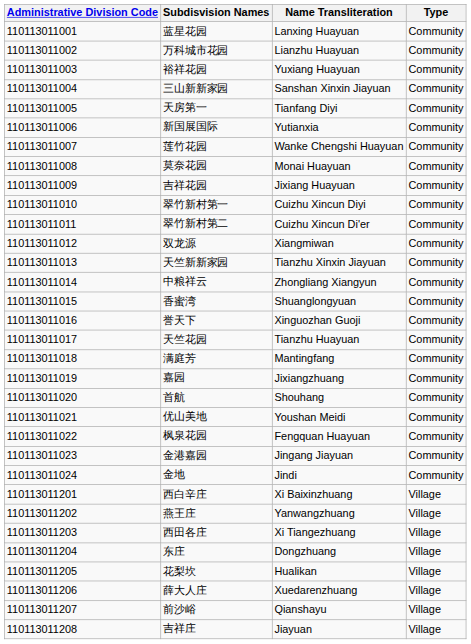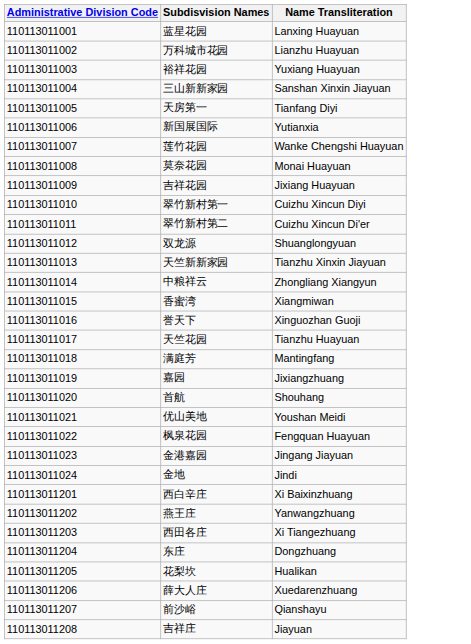 <table class="wikitable sortable">
 <tr>
 <th><a href='#'>Administrative Division Code</a></th>
 <th>Subdisvision Names</th>
 <th>Name Transliteration</th>
-<th>Type</th>
 </tr>
 <tr>
 <td>110113011001</td>
 <td>蓝星花园</td>
 <td>Lanxing Huayuan</td>
-<td>Community</td>
 </tr>
 <tr>
 <td>110113011002</td>
 <td>万科城市花园</td>
 <td>Lianzhu Huayuan</td>
-<td>Community</td>
 </tr>
 <tr>
 <td>110113011003</td>
 <td>裕祥花园</td>
 <td>Yuxiang Huayuan</td>
-<td>Community</td>
 </tr>
 <tr>
 <td>110113011004</td>
 <td>三山新新家园</td>
 <td>Sanshan Xinxin Jiayuan</td>
-<td>Community</td>
 </tr>
 <tr>
 <td>110113011005</td>
 <td>天房第一</td>
 <td>Tianfang Diyi</td>
-<td>Community</td>
 </tr>
 <tr>
 <td>110113011006</td>
 <td>新国展国际</td>
 <td>Yutianxia</td>
-<td>Community</td>
 </tr>
 <tr>
 <td>110113011007</td>
 <td>莲竹花园</td>
 <td>Wanke Chengshi Huayuan</td>
-<td>Community</td>
 </tr>
 <tr>
 <td>110113011008</td>
 <td>莫奈花园</td>
 <td>Monai Huayuan</td>
-<td>Community</td>
 </tr>
 <tr>
 <td>110113011009</td>
 <td>吉祥花园</td>
 <td>Jixiang Huayuan</td>
-<td>Community</td>
 </tr>
 <tr>
 <td>110113011010</td>
 <td>翠竹新村第一</td>
 <td>Cuizhu Xincun Diyi</td>
-<td>Community</td>
 </tr>
 <tr>
 <td>110113011011</td>
 <td>翠竹新村第二</td>
 <td>Cuizhu Xincun Di'er</td>
-<td>Community</td>
 </tr>
 <tr>
 <td>110113011012</td>
 <td>双龙源</td>
-<td>Xiangmiwan</td>
-<td>Community</td>
+<td>Shuanglongyuan</td>
 </tr>
 <tr>
 <td>110113011013</td>
 <td>天竺新新家园</td>
 <td>Tianzhu Xinxin Jiayuan</td>
-<td>Community</td>
 </tr>
 <tr>
 <td>110113011014</td>
 <td>中粮祥云</td>
 <td>Zhongliang Xiangyun</td>
-<td>Community</td>
 </tr>
 <tr>
 <td>110113011015</td>
 <td>香蜜湾</td>
-<td>Shuanglongyuan</td>
-<td>Community</td>
+<td>Xiangmiwan</td>
 </tr>
 <tr>
 <td>110113011016</td>
 <td>誉天下</td>
 <td>Xinguozhan Guoji</td>
-<td>Community</td>
 </tr>
 <tr>
 <td>110113011017</td>
 <td>天竺花园</td>
 <td>Tianzhu Huayuan</td>
-<td>Community</td>
 </tr>
 <tr>
 <td>110113011018</td>
 <td>满庭芳</td>
 <td>Mantingfang</td>
-<td>Community</td>
 </tr>
 <tr>
 <td>110113011019</td>
 <td>嘉园</td>
 <td>Jixiangzhuang</td>
-<td>Community</td>
 </tr>
 <tr>
 <td>110113011020</td>
 <td>首航</td>
 <td>Shouhang</td>
-<td>Community</td>
 </tr>
 <tr>
 <td>110113011021</td>
 <td>优山美地</td>
 <td>Youshan Meidi</td>
-<td>Community</td>
 </tr>
 <tr>
 <td>110113011022</td>
 <td>枫泉花园</td>
 <td>Fengquan Huayuan</td>
-<td>Community</td>
 </tr>
 <tr>
 <td>110113011023</td>
 <td>金港嘉园</td>
 <td>Jingang Jiayuan</td>
-<td>Community</td>
 </tr>
 <tr>
 <td>110113011024</td>
 <td>金地</td>
 <td>Jindi</td>
-<td>Community</td>
 </tr>
 <tr>
 <td>110113011201</td>
 <td>西白辛庄</td>
 <td>Xi Baixinzhuang</td>
-<td>Village</td>
 </tr>
 <tr>
 <td>110113011202</td>
 <td>燕王庄</td>
 <td>Yanwangzhuang</td>
-<td>Village</td>
 </tr>
 <tr>
 <td>110113011203</td>
 <td>西田各庄</td>
 <td>Xi Tiangezhuang</td>
-<td>Village</td>
 </tr>
 <tr>
 <td>110113011204</td>
 <td>东庄</td>
 <td>Dongzhuang</td>
-<td>Village</td>
 </tr>
 <tr>
 <td>110113011205</td>
 <td>花梨坎</td>
 <td>Hualikan</td>
-<td>Village</td>
 </tr>
 <tr>
 <td>110113011206</td>
 <td>薛大人庄</td>
 <td>Xuedarenzhuang</td>
-<td>Village</td>
 </tr>
 <tr>
 <td>110113011207</td>
 <td>前沙峪</td>
 <td>Qianshayu</td>
-<td>Village</td>
 </tr>
 <tr>
 <td>110113011208</td>
 <td>吉祥庄</td>
 <td>Jiayuan</td>
-<td>Village</td>
 </tr>
 </table>
